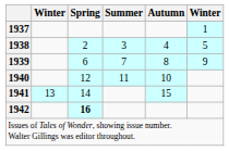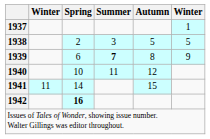 <table class="wikitable" style="font-size: 10pt; line-height: 11pt; margin-left: 2em; text-align: center; float: right">
 <tr>
 <th></th>
 <th>Winter</th>
 <th>Spring</th>
 <th>Summer</th>
 <th>Autumn</th>
 <th>Winter</th>
 </tr>
 <tr>
 <th>1937</th>
 <td></td>
 <td></td>
 <td></td>
 <td></td>
 <td style="background-color: #ccffff;">1</td>
 </tr>
 <tr>
 <th>1938</th>
 <td></td>
 <td style="background-color: #ccffff;">2</td>
 <td style="background-color: #ccffff;">3</td>
-<td style="background-color: #ccffff;">4</td>
+<td style="background-color: #ccffff;">5</td>
 <td style="background-color: #ccffff;">5</td>
 </tr>
 <tr>
 <th>1939</th>
 <td></td>
 <td style="background-color: #ccffff;">6</td>
-<td style="background-color: #ccffff;">7</td>
+<td style="background-color: #ccffff;"><strong>7</strong></td>
 <td style="background-color: #ccffff;">8</td>
 <td style="background-color: #ccffff;">9</td>
 </tr>
 <tr>
 <th>1940</th>
 <td></td>
+<td style="background-color: #ccffff;">10</td>
+<td style="background-color: #ccffff;">11</td>
 <td style="background-color: #ccffff;">12</td>
-<td style="background-color: #ccffff;">11</td>
-<td style="background-color: #ccffff;">10</td>
 <td></td>
 </tr>
 <tr>
 <th>1941</th>
-<td style="background-color: #ccffff;">13</td>
+<td style="background-color: #ccffff;">11</td>
 <td style="background-color: #ccffff;">14</td>
 <td></td>
 <td style="background-color: #ccffff;">15</td>
 <td></td>
 </tr>
 <tr>
 <th>1942</th>
 <td></td>
 <td style="background-color: #ccffff;"><strong>16</strong></td>
 <td></td>
 <td></td>
 <td></td>
 </tr>
 <tr>
 <td colspan="6" style="font-size: 8pt; text-align:left">Issues of <em>Tales of Wonder</em>, showing issue number.<br>Walter Gillings was editor throughout.</td>
 </tr>
 </table>
